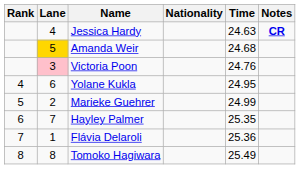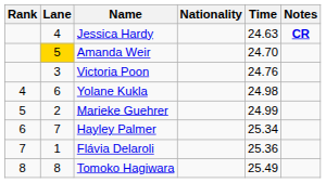 <table class="wikitable sortable" style="text-align:center">
 <tr>
 <th>Rank</th>
 <th>Lane</th>
 <th>Name</th>
 <th>Nationality</th>
 <th>Time</th>
 <th>Notes</th>
 </tr>
 <tr>
 <td></td>
 <td>4</td>
 <td align=left><a href='#'>Jessica Hardy</a></td>
 <td align=left></td>
 <td>24.63</td>
 <td><strong><a href='#'>CR</a></strong></td>
 </tr>
 <tr>
 <td></td>
 <td style="background: gold;">5</td>
 <td align=left><a href='#'>Amanda Weir</a></td>
 <td align=left></td>
-<td>24.68</td>
+<td>24.70</td>
 <td></td>
 </tr>
 <tr>
 <td></td>
-<td style="background: pink;">3</td>
+<td>3</td>
 <td align=left><a href='#'>Victoria Poon</a></td>
 <td align=left></td>
 <td>24.76</td>
 <td></td>
 </tr>
 <tr>
 <td>4</td>
 <td>6</td>
 <td align=left><a href='#'>Yolane Kukla</a></td>
 <td align=left></td>
-<td>24.95</td>
+<td>24.98</td>
 <td></td>
 </tr>
 <tr>
 <td>5</td>
 <td>2</td>
 <td align=left><a href='#'>Marieke Guehrer</a></td>
 <td align=left></td>
 <td>24.99</td>
 <td></td>
 </tr>
 <tr>
 <td>6</td>
 <td>7</td>
 <td align=left><a href='#'>Hayley Palmer</a></td>
 <td align=left></td>
-<td>25.35</td>
+<td>25.34</td>
 <td></td>
 </tr>
 <tr>
 <td>7</td>
 <td>1</td>
 <td align=left><a href='#'>Flávia Delaroli</a></td>
 <td align=left></td>
 <td>25.36</td>
 <td></td>
 </tr>
 <tr>
 <td>8</td>
 <td>8</td>
 <td align=left><a href='#'>Tomoko Hagiwara</a></td>
 <td align=left></td>
 <td>25.49</td>
 <td></td>
 </tr>
 </table>
